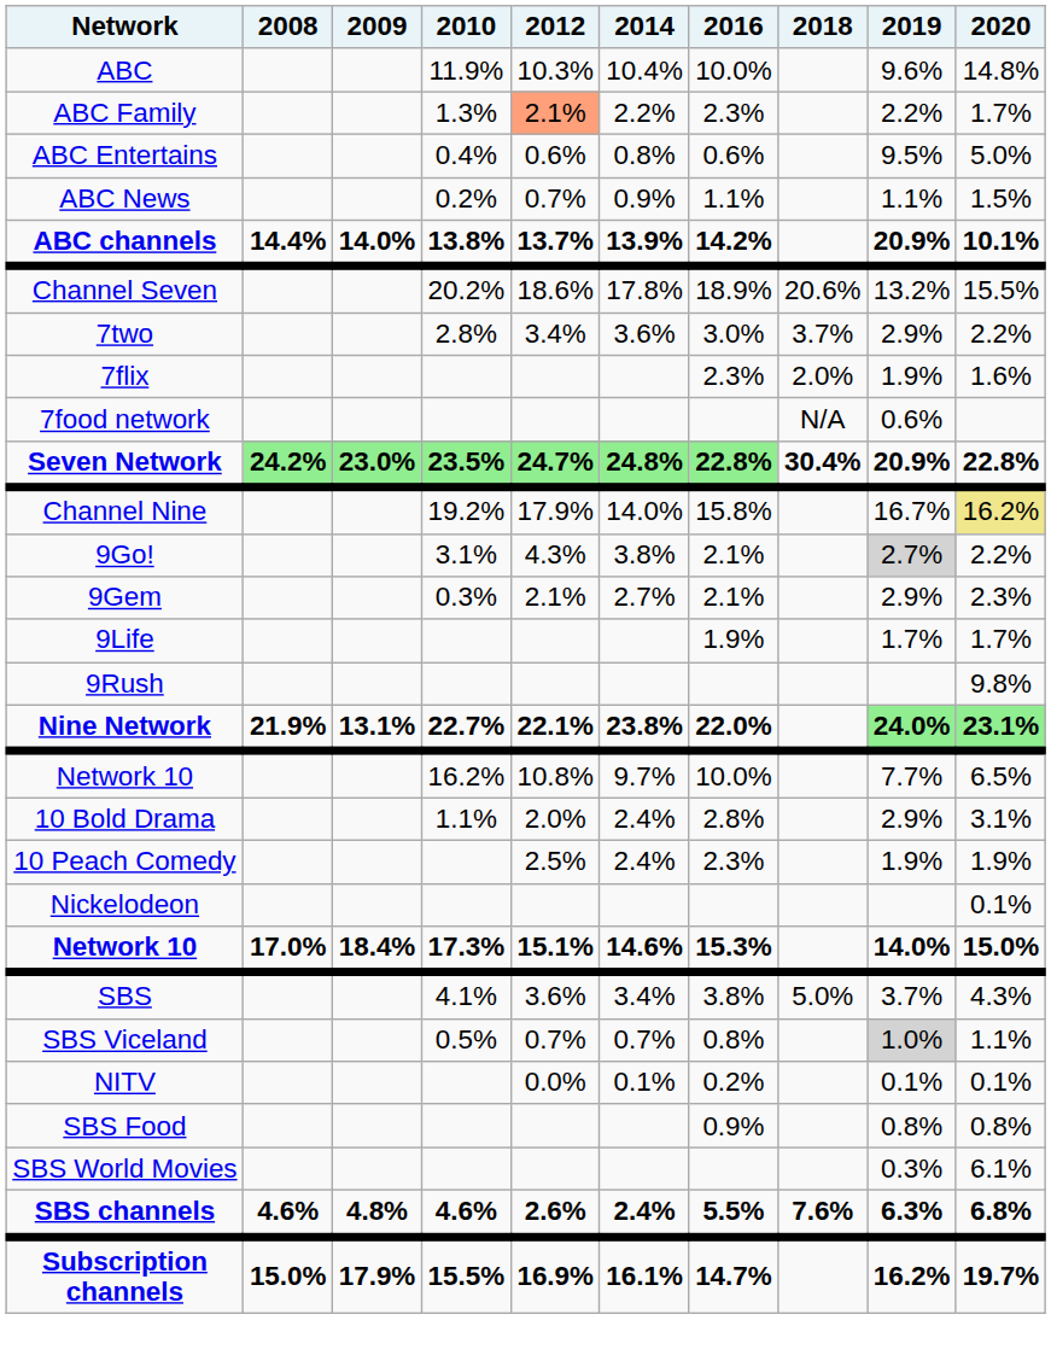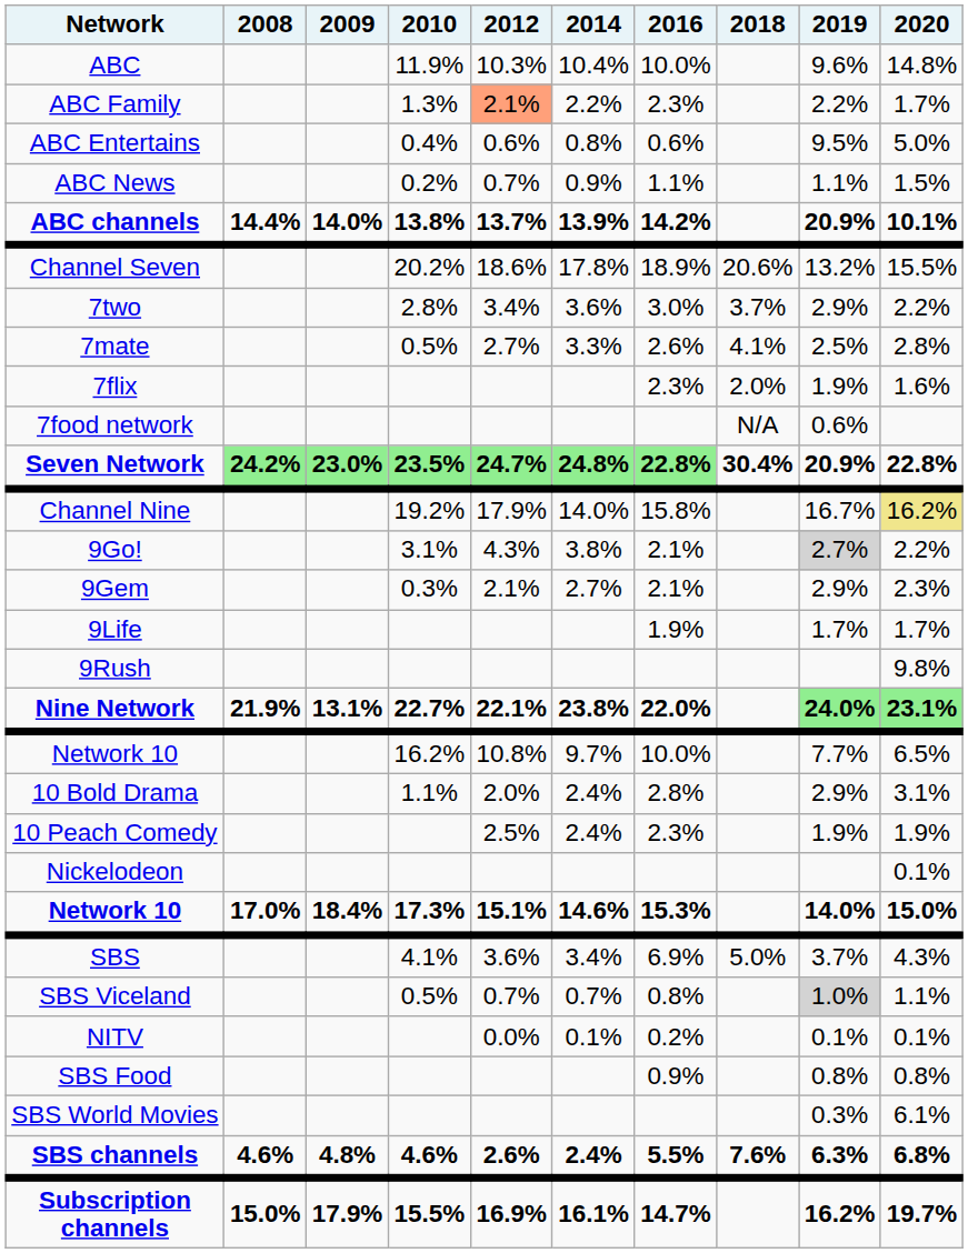 <table class="wikitable sortable" style="text-align:center; margin-left:1em;">
 <tr>
 <th style="background:#e8f4f8;">Network</th>
 <th style="background:#e8f4f8;">2008</th>
 <th style="background:#e8f4f8;">2009</th>
 <th style="background:#e8f4f8;">2010</th>
 <th style="background:#e8f4f8;">2012</th>
 <th style="background:#e8f4f8;">2014</th>
 <th style="background:#e8f4f8;">2016</th>
 <th style="background:#e8f4f8;">2018<br></th>
 <th style="background:#e8f4f8;">2019</th>
 <th style="background:#e8f4f8;">2020</th>
 </tr>
 <tr>
 <td><a href='#'>ABC</a></td>
 <td></td>
 <td></td>
 <td>11.9%</td>
 <td>10.3%</td>
 <td>10.4%</td>
 <td>10.0%</td>
 <td></td>
 <td>9.6%</td>
 <td>14.8%</td>
 </tr>
 <tr>
 <td><a href='#'>ABC Family</a></td>
 <td></td>
 <td></td>
 <td>1.3%</td>
 <td style="background: lightsalmon;">2.1%</td>
 <td>2.2%</td>
 <td>2.3%</td>
 <td></td>
 <td>2.2%</td>
 <td>1.7%</td>
 </tr>
 <tr>
 <td><a href='#'>ABC Entertains</a></td>
 <td></td>
 <td></td>
 <td>0.4%</td>
 <td>0.6%</td>
 <td>0.8%</td>
 <td>0.6%</td>
 <td></td>
 <td>9.5%</td>
 <td>5.0%</td>
 </tr>
 <tr>
 <td><a href='#'>ABC News</a></td>
 <td></td>
 <td></td>
 <td>0.2%</td>
 <td>0.7%</td>
 <td>0.9%</td>
 <td>1.1%</td>
 <td></td>
 <td>1.1%</td>
 <td>1.5%</td>
 </tr>
 <tr style="border-bottom:5px solid black">
 <td><strong><a href='#'>ABC channels</a></strong></td>
 <td><strong>14.4%</strong></td>
 <td><strong>14.0%</strong></td>
 <td><strong>13.8%</strong></td>
 <td><strong>13.7%</strong></td>
 <td><strong>13.9%</strong></td>
 <td><strong>14.2%</strong></td>
 <td></td>
 <td><strong>20.9%</strong></td>
 <td><strong>10.1%</strong></td>
 </tr>
 <tr>
 <td><a href='#'>Channel Seven</a></td>
 <td></td>
 <td></td>
 <td>20.2%</td>
 <td>18.6%</td>
 <td>17.8%</td>
 <td>18.9%</td>
 <td>20.6%</td>
 <td>13.2%</td>
 <td>15.5%</td>
 </tr>
 <tr>
 <td><a href='#'>7two</a></td>
 <td></td>
 <td></td>
 <td>2.8%</td>
 <td>3.4%</td>
 <td>3.6%</td>
 <td>3.0%</td>
 <td>3.7%</td>
 <td>2.9%</td>
 <td>2.2%</td>
+</tr>
+<tr>
+<td><a href='#'>7mate</a></td>
+<td></td>
+<td></td>
+<td>0.5%</td>
+<td>2.7%</td>
+<td>3.3%</td>
+<td>2.6%</td>
+<td>4.1%</td>
+<td>2.5%</td>
+<td>2.8%</td>
 </tr>
 <tr>
 <td><a href='#'>7flix</a></td>
 <td></td>
 <td></td>
 <td></td>
 <td></td>
 <td></td>
 <td>2.3%</td>
 <td>2.0%</td>
 <td>1.9%</td>
 <td>1.6%</td>
 </tr>
 <tr>
 <td><a href='#'>7food network</a></td>
 <td></td>
 <td></td>
 <td></td>
 <td></td>
 <td></td>
 <td></td>
 <td>N/A</td>
 <td>0.6%</td>
 <td></td>
 </tr>
 <tr style="border-bottom:5px solid black">
 <td><strong><a href='#'>Seven Network</a></strong></td>
 <td style="background:lightgreen"><strong>24.2%</strong></td>
 <td style="background:lightgreen"><strong>23.0%</strong></td>
 <td style="background:lightgreen"><strong>23.5%</strong></td>
 <td style="background:lightgreen"><strong>24.7%</strong></td>
 <td style="background:lightgreen"><strong>24.8%</strong></td>
 <td style="background:lightgreen"><strong>22.8%</strong></td>
 <td><strong>30.4%</strong></td>
 <td><strong>20.9%</strong></td>
 <td><strong>22.8%</strong></td>
 </tr>
 <tr>
 <td><a href='#'>Channel Nine</a></td>
 <td></td>
 <td></td>
 <td>19.2%</td>
 <td>17.9%</td>
 <td>14.0%</td>
 <td>15.8%</td>
 <td></td>
 <td>16.7%</td>
 <td style="background: khaki;">16.2%</td>
 </tr>
 <tr>
 <td><a href='#'>9Go!</a></td>
 <td></td>
 <td></td>
 <td>3.1%</td>
 <td>4.3%</td>
 <td>3.8%</td>
 <td>2.1%</td>
 <td></td>
 <td style="background: lightgrey;">2.7%</td>
 <td>2.2%</td>
 </tr>
 <tr>
 <td><a href='#'>9Gem</a></td>
 <td></td>
 <td></td>
 <td>0.3%</td>
 <td>2.1%</td>
 <td>2.7%</td>
 <td>2.1%</td>
 <td></td>
 <td>2.9%</td>
 <td>2.3%</td>
 </tr>
 <tr>
 <td><a href='#'>9Life</a></td>
 <td></td>
 <td></td>
 <td></td>
 <td></td>
 <td></td>
 <td>1.9%</td>
 <td></td>
 <td>1.7%</td>
 <td>1.7%</td>
 </tr>
 <tr>
 <td><a href='#'>9Rush</a></td>
 <td></td>
 <td></td>
 <td></td>
 <td></td>
 <td></td>
 <td></td>
 <td></td>
 <td></td>
 <td>9.8%</td>
 </tr>
 <tr style="border-bottom:5px solid black">
 <td><strong><a href='#'>Nine Network</a></strong></td>
 <td><strong>21.9%</strong></td>
 <td><strong>13.1%</strong></td>
 <td><strong>22.7%</strong></td>
 <td><strong>22.1%</strong></td>
 <td><strong>23.8%</strong></td>
 <td><strong>22.0%</strong></td>
 <td></td>
 <td style="background:lightgreen"><strong>24.0%</strong></td>
 <td style="background:lightgreen"><strong>23.1%</strong></td>
 </tr>
 <tr>
 <td><a href='#'>Network 10</a></td>
 <td></td>
 <td></td>
 <td>16.2%</td>
 <td>10.8%</td>
 <td>9.7%</td>
 <td>10.0%</td>
 <td></td>
 <td>7.7%</td>
 <td>6.5%</td>
 </tr>
 <tr>
 <td><a href='#'>10 Bold Drama</a></td>
 <td></td>
 <td></td>
 <td>1.1%</td>
 <td>2.0%</td>
 <td>2.4%</td>
 <td>2.8%</td>
 <td></td>
 <td>2.9%</td>
 <td>3.1%</td>
 </tr>
 <tr>
 <td><a href='#'>10 Peach Comedy</a></td>
 <td></td>
 <td></td>
 <td></td>
 <td>2.5%</td>
 <td>2.4%</td>
 <td>2.3%</td>
 <td></td>
 <td>1.9%</td>
 <td>1.9%</td>
 </tr>
 <tr>
 <td><a href='#'>Nickelodeon</a></td>
 <td></td>
 <td></td>
 <td></td>
 <td></td>
 <td></td>
 <td></td>
 <td></td>
 <td></td>
 <td>0.1%</td>
 </tr>
 <tr style="border-bottom:5px solid black">
 <td><strong><a href='#'>Network 10</a></strong></td>
 <td><strong>17.0%</strong></td>
 <td><strong>18.4%</strong></td>
 <td><strong>17.3%</strong></td>
 <td><strong>15.1%</strong></td>
 <td><strong>14.6%</strong></td>
 <td><strong>15.3%</strong></td>
 <td></td>
 <td><strong>14.0%</strong></td>
 <td><strong>15.0%</strong></td>
 </tr>
 <tr>
 <td><a href='#'>SBS</a></td>
 <td></td>
 <td></td>
 <td>4.1%</td>
 <td>3.6%</td>
 <td>3.4%</td>
-<td>3.8%</td>
+<td>6.9%</td>
 <td>5.0%</td>
 <td>3.7%</td>
 <td>4.3%</td>
 </tr>
 <tr>
 <td><a href='#'>SBS Viceland</a></td>
 <td></td>
 <td></td>
 <td>0.5%</td>
 <td>0.7%</td>
 <td>0.7%</td>
 <td>0.8%</td>
 <td></td>
 <td style="background: lightgrey;">1.0%</td>
 <td>1.1%</td>
 </tr>
 <tr>
 <td><a href='#'>NITV</a></td>
 <td></td>
 <td></td>
 <td></td>
 <td>0.0%</td>
 <td>0.1%</td>
 <td>0.2%</td>
 <td></td>
 <td>0.1%</td>
 <td>0.1%</td>
 </tr>
 <tr>
 <td><a href='#'>SBS Food</a></td>
 <td></td>
 <td></td>
 <td></td>
 <td></td>
 <td></td>
 <td>0.9%</td>
 <td></td>
 <td>0.8%</td>
 <td>0.8%</td>
 </tr>
 <tr>
 <td><a href='#'>SBS World Movies</a></td>
 <td></td>
 <td></td>
 <td></td>
 <td></td>
 <td></td>
 <td></td>
 <td></td>
 <td>0.3%</td>
 <td>6.1%</td>
 </tr>
 <tr style="border-bottom:5px solid black">
 <td><strong><a href='#'>SBS channels</a></strong></td>
 <td><strong>4.6%</strong></td>
 <td><strong>4.8%</strong></td>
 <td><strong>4.6%</strong></td>
 <td><strong>2.6%</strong></td>
 <td><strong>2.4%</strong></td>
 <td><strong>5.5%</strong></td>
 <td><strong>7.6%</strong></td>
 <td><strong>6.3%</strong></td>
 <td><strong>6.8%</strong></td>
 </tr>
 <tr>
 <td><strong><a href='#'>Subscription<br>channels</a></strong></td>
 <td><strong>15.0%</strong></td>
 <td><strong>17.9%</strong></td>
 <td><strong>15.5%</strong></td>
 <td><strong>16.9%</strong></td>
 <td><strong>16.1%</strong></td>
 <td><strong>14.7%</strong></td>
 <td></td>
 <td><strong>16.2%</strong></td>
 <td><strong>19.7%</strong></td>
 </tr>
 </table>
